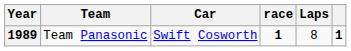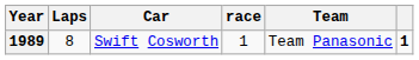 <table class="wikitable" style="text-align:center; font-size:90%">
 <tr>
 <th>Year</th>
-<th>Team</th>
+<th>Laps</th>
 <th>Car</th>
 <th>race</th>
-<th>Laps</th>
+<th>Team</th>
 <th></th>
 </tr>
 <tr>
 <th>1989</th>
+<td>8</td>
+<td align="left"><a href='#'>Swift</a> <a href='#'>Cosworth</a></td>
+<td>1</td>
 <td align="left">Team <a href='#'>Panasonic</a></td>
-<td align="left"><a href='#'>Swift</a> <a href='#'>Cosworth</a></td>
-<td><strong>1</strong></td>
-<td>8</td>
 <td><strong>1</strong></td>
 </tr>
 </table>
